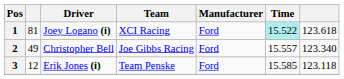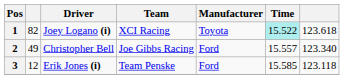 <table class="wikitable" style="font-size:95%">
 <tr>
 <th>Pos</th>
 <th></th>
 <th>Driver</th>
 <th>Team</th>
 <th>Manufacturer</th>
 <th>Time</th>
 <th></th>
 </tr>
 <tr>
 <th>1</th>
-<td>81</td>
+<td>82</td>
 <td><a href='#'>Joey Logano</a> <strong>(i)</strong></td>
 <td><a href='#'>XCI Racing</a></td>
-<td><a href='#'>Ford</a></td>
+<td><a href='#'>Toyota</a></td>
 <td style="background: paleturquoise;">15.522</td>
 <td>123.618</td>
 </tr>
 <tr>
 <th>2</th>
 <td>49</td>
 <td><a href='#'>Christopher Bell</a></td>
 <td><a href='#'>Joe Gibbs Racing</a></td>
 <td><a href='#'>Ford</a></td>
 <td>15.557</td>
 <td>123.340</td>
 </tr>
 <tr>
 <th>3</th>
 <td>12</td>
 <td><a href='#'>Erik Jones</a> <strong>(i)</strong></td>
 <td><a href='#'>Team Penske</a></td>
 <td><a href='#'>Ford</a></td>
 <td>15.585</td>
 <td>123.118</td>
 </tr>
 <tr>
 </tr>
 </table>
